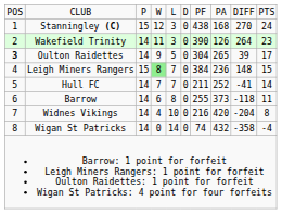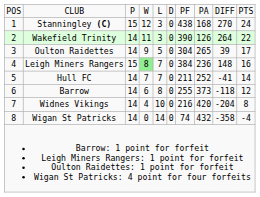 <table class="wikitable" style="text-align: center;">
 <tr>
 <td>POS</td>
 <td>CLUB</td>
 <td>P</td>
 <td>W</td>
 <td>L</td>
 <td>D</td>
 <td>PF</td>
 <td>PA</td>
 <td>DIFF</td>
 <td>PTS</td>
 </tr>
 <tr>
 <td>1</td>
 <td>Stanningley <strong>(C)</strong></td>
 <td>15</td>
 <td>12</td>
 <td>3</td>
 <td>0</td>
 <td>438</td>
 <td>168</td>
 <td>270</td>
 <td>24</td>
 </tr>
 <tr style="background:#ddffdd;">
 <td>2</td>
 <td>Wakefield Trinity</td>
 <td>14</td>
 <td>11</td>
 <td>3</td>
 <td>0</td>
 <td>390</td>
 <td>126</td>
 <td>264</td>
-<td>23</td>
+<td>22</td>
 </tr>
 <tr>
-<td><strong>3</strong></td>
+<td>3</td>
 <td>Oulton Raidettes</td>
 <td>14</td>
 <td>9</td>
 <td>5</td>
 <td>0</td>
 <td>304</td>
 <td>265</td>
 <td>39</td>
 <td>17</td>
 </tr>
 <tr>
 <td>4</td>
 <td>Leigh Miners Rangers</td>
 <td>15</td>
 <td style="background: lightgreen;">8</td>
 <td>7</td>
 <td>0</td>
 <td>384</td>
 <td>236</td>
 <td>148</td>
-<td>15</td>
+<td>16</td>
 </tr>
 <tr>
 <td>5</td>
 <td>Hull FC</td>
 <td>14</td>
 <td>7</td>
 <td>7</td>
 <td>0</td>
 <td>211</td>
 <td>252</td>
 <td>-41</td>
 <td>14</td>
 </tr>
 <tr>
 <td>6</td>
 <td>Barrow</td>
 <td>14</td>
 <td>6</td>
 <td>8</td>
 <td>0</td>
 <td>255</td>
 <td>373</td>
 <td>-118</td>
-<td>11</td>
+<td>12</td>
 </tr>
 <tr>
 <td>7</td>
 <td>Widnes Vikings</td>
 <td>14</td>
 <td>4</td>
 <td>10</td>
 <td>0</td>
 <td>216</td>
 <td>420</td>
 <td>-204</td>
 <td>8</td>
 </tr>
 <tr>
 <td>8</td>
 <td>Wigan St Patricks</td>
 <td>14</td>
 <td>0</td>
 <td>14</td>
 <td>0</td>
 <td>74</td>
 <td>432</td>
 <td>-358</td>
 <td>-4</td>
 </tr>
 <tr>
 <td colspan="10"><br><ul><li>Barrow: 1 point for forfeit</li><li>Leigh Miners Rangers: 1 point for forfeit</li><li>Oulton Raidettes: 1 point for forfeit</li><li>Wigan St Patricks: 4 point for four forfeits</li></ul></td>
 </tr>
 </table>
